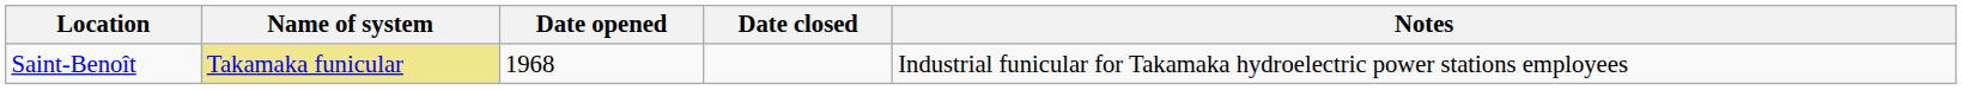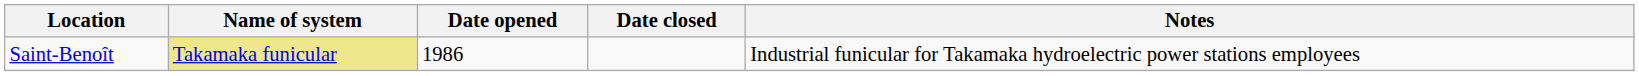 <table class="wikitable" width=100%>
 <tr>
 <th>Location</th>
 <th>Name of system</th>
 <th>Date opened</th>
 <th>Date closed</th>
 <th>Notes</th>
 </tr>
 <tr>
 <td><a href='#'>Saint-Benoît</a></td>
 <td style="background: khaki;"><a href='#'>Takamaka funicular</a></td>
-<td>1968</td>
+<td>1986</td>
 <td></td>
 <td>Industrial funicular for Takamaka hydroelectric power stations employees</td>
 </tr>
 </table>
